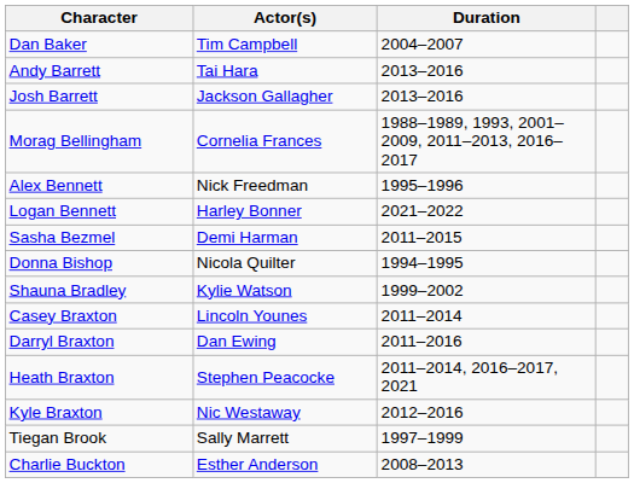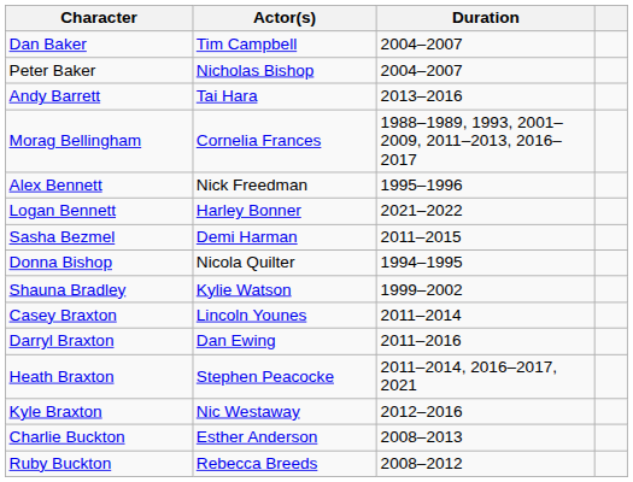 <table class=wikitable>
 <tr>
 <th width=275>Character</th>
 <th width=275>Actor(s)</th>
 <th width=350>Duration</th>
 <th width=50 class=unsortable></th>
 </tr>
 <tr>
 <td><a href='#'>Dan Baker</a></td>
 <td><a href='#'>Tim Campbell</a></td>
 <td>2004–2007</td>
 <td></td>
 </tr>
 <tr>
-<td><a href='#'>Andy Barrett</a></td>
-<td><a href='#'>Tai Hara</a></td>
-<td>2013–2016</td>
+<td>Peter Baker</td>
+<td><a href='#'>Nicholas Bishop</a></td>
+<td>2004–2007</td>
 <td></td>
 </tr>
 <tr>
-<td><a href='#'>Josh Barrett</a></td>
-<td><a href='#'>Jackson Gallagher</a></td>
+<td><a href='#'>Andy Barrett</a></td>
+<td><a href='#'>Tai Hara</a></td>
 <td>2013–2016</td>
 <td></td>
 </tr>
 <tr>
 <td><a href='#'>Morag Bellingham</a></td>
 <td><a href='#'>Cornelia Frances</a></td>
 <td>1988–1989, 1993, 2001–2009, 2011–2013, 2016–2017</td>
 <td></td>
 </tr>
 <tr>
 <td><a href='#'>Alex Bennett</a></td>
 <td>Nick Freedman</td>
 <td>1995–1996</td>
 <td></td>
 </tr>
 <tr>
 <td><a href='#'>Logan Bennett</a></td>
 <td><a href='#'>Harley Bonner</a></td>
 <td>2021–2022</td>
 <td></td>
 </tr>
 <tr>
 <td><a href='#'>Sasha Bezmel</a></td>
 <td><a href='#'>Demi Harman</a></td>
 <td>2011–2015</td>
 <td></td>
 </tr>
 <tr>
 <td><a href='#'>Donna Bishop</a></td>
 <td>Nicola Quilter</td>
 <td>1994–1995</td>
 <td></td>
 </tr>
 <tr>
 <td><a href='#'>Shauna Bradley</a></td>
 <td><a href='#'>Kylie Watson</a></td>
 <td>1999–2002</td>
 <td></td>
 </tr>
 <tr>
 <td><a href='#'>Casey Braxton</a></td>
 <td><a href='#'>Lincoln Younes</a></td>
 <td>2011–2014</td>
 <td></td>
 </tr>
 <tr>
 <td><a href='#'>Darryl Braxton</a></td>
 <td><a href='#'>Dan Ewing</a></td>
 <td>2011–2016</td>
 <td></td>
 </tr>
 <tr>
 <td><a href='#'>Heath Braxton</a></td>
 <td><a href='#'>Stephen Peacocke</a></td>
 <td>2011–2014, 2016–2017, 2021</td>
 <td></td>
 </tr>
 <tr>
 <td><a href='#'>Kyle Braxton</a></td>
 <td><a href='#'>Nic Westaway</a></td>
 <td>2012–2016</td>
 <td></td>
 </tr>
 <tr>
-<td>Tiegan Brook</td>
-<td>Sally Marrett</td>
-<td>1997–1999</td>
-<td></td>
-</tr>
-<tr>
 <td><a href='#'>Charlie Buckton</a></td>
 <td><a href='#'>Esther Anderson</a></td>
 <td>2008–2013</td>
 <td></td>
 </tr>
+<tr>
+<td><a href='#'>Ruby Buckton</a></td>
+<td><a href='#'>Rebecca Breeds</a></td>
+<td>2008–2012</td>
+<td></td>
+</tr>
 </table>
